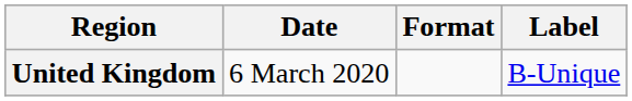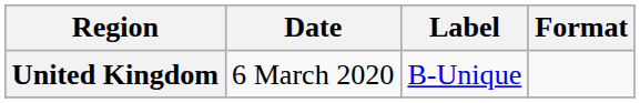 <table class="wikitable plainrowheaders" style="text-align:center">
 <tr>
 <th>Region</th>
 <th>Date</th>
+<th>Label</th>
 <th>Format</th>
-<th>Label</th>
 </tr>
 <tr>
 <th scope="row">United Kingdom</th>
 <td>6 March 2020</td>
+<td><a href='#'>B-Unique</a></td>
 <td></td>
-<td><a href='#'>B-Unique</a></td>
 </tr>
 </table>
